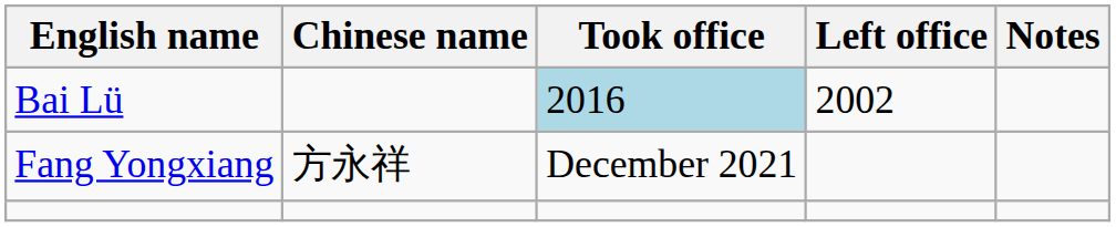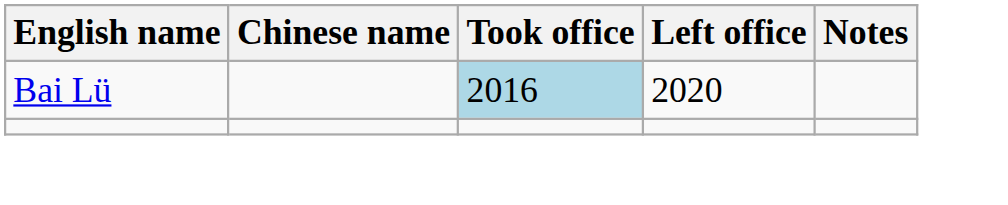 <table class="wikitable">
 <tr>
 <th>English name</th>
 <th>Chinese name</th>
 <th>Took office</th>
 <th>Left office</th>
 <th>Notes</th>
 </tr>
 <tr>
 <td><a href='#'>Bai Lü</a></td>
 <td></td>
 <td style="background: lightblue;">2016</td>
-<td>2002</td>
-<td></td>
-</tr>
-<tr>
-<td><a href='#'>Fang Yongxiang</a></td>
-<td>方永祥</td>
-<td>December 2021</td>
-<td></td>
+<td>2020</td>
 <td></td>
 </tr>
 <tr>
 <td></td>
 <td></td>
 <td></td>
 <td></td>
 <td></td>
 </tr>
 </table>
